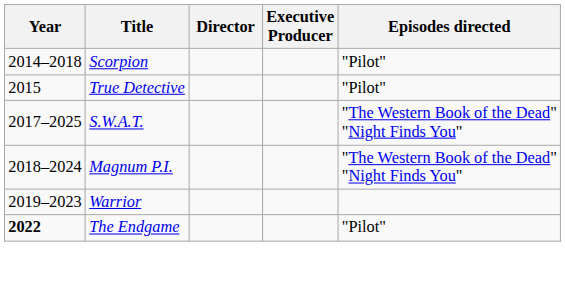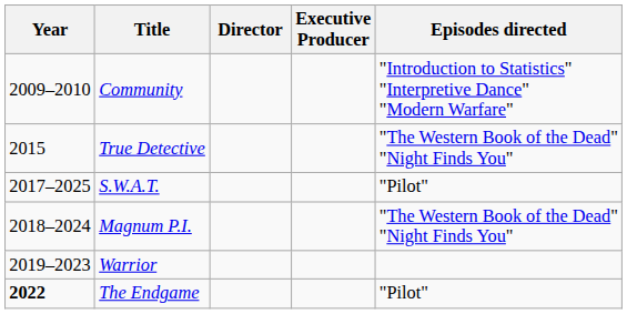 <table class="wikitable">
 <tr>
 <th>Year</th>
 <th>Title</th>
 <th width="65">Director</th>
 <th width="65">Executive<br>Producer</th>
 <th>Episodes directed</th>
 </tr>
 <tr>
-<td>2014–2018</td>
-<td><em><a href='#'>Scorpion</a></em></td>
+<td>2009–2010</td>
+<td><em><a href='#'>Community</a></em></td>
 <td></td>
 <td></td>
-<td>"Pilot"</td>
+<td>"<a href='#'>Introduction to Statistics</a>"<br>"<a href='#'>Interpretive Dance</a>"<br>"<a href='#'>Modern Warfare</a>"</td>
 </tr>
 <tr>
 <td>2015</td>
 <td><em><a href='#'>True Detective</a></em></td>
 <td></td>
 <td></td>
-<td>"Pilot"</td>
+<td>"<a href='#'>The Western Book of the Dead</a>"<br>"<a href='#'>Night Finds You</a>"</td>
 </tr>
 <tr>
 <td>2017–2025</td>
 <td><em><a href='#'>S.W.A.T.</a></em></td>
 <td></td>
 <td></td>
-<td>"<a href='#'>The Western Book of the Dead</a>"<br>"<a href='#'>Night Finds You</a>"</td>
+<td>"Pilot"</td>
 </tr>
 <tr>
 <td>2018–2024</td>
 <td><em><a href='#'>Magnum P.I.</a></em></td>
 <td></td>
 <td></td>
 <td>"<a href='#'>The Western Book of the Dead</a>"<br>"<a href='#'>Night Finds You</a>"</td>
 </tr>
 <tr>
 <td>2019–2023</td>
 <td><em><a href='#'>Warrior</a></em></td>
 <td></td>
 <td></td>
 <td></td>
 </tr>
 <tr>
 <td><strong>2022</strong></td>
 <td><em><a href='#'>The Endgame</a></em></td>
 <td></td>
 <td></td>
 <td>"Pilot"</td>
 </tr>
 </table>
